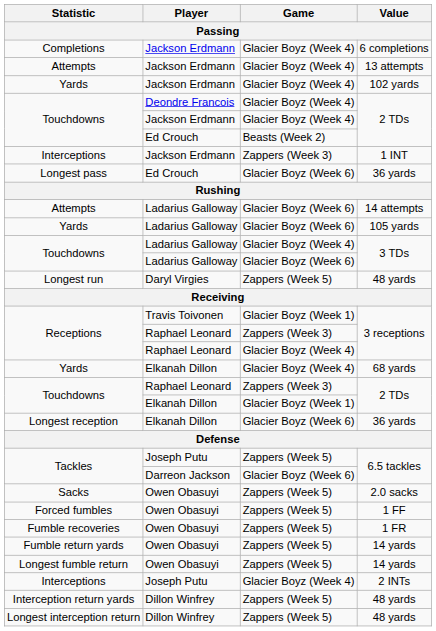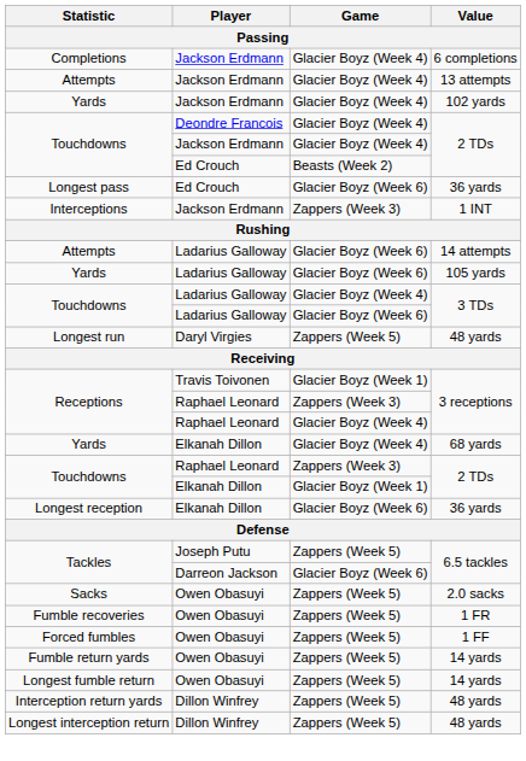 <table class="wikitable" style="text-align:center">
 <tr>
 <th>Statistic</th>
 <th>Player</th>
 <th>Game</th>
 <th>Value</th>
 </tr>
 <tr>
 <th colspan="4">Passing</th>
 </tr>
 <tr>
 <td>Completions</td>
 <td style="text-align:left"><a href='#'>Jackson Erdmann</a></td>
 <td style="text-align:left">Glacier Boyz (Week 4)</td>
 <td>6 completions</td>
 </tr>
 <tr>
 <td>Attempts</td>
 <td style="text-align:left">Jackson Erdmann</td>
 <td style="text-align:left">Glacier Boyz (Week 4)</td>
 <td>13 attempts</td>
 </tr>
 <tr>
 <td>Yards</td>
 <td style="text-align:left">Jackson Erdmann</td>
 <td style="text-align:left">Glacier Boyz (Week 4)</td>
 <td>102 yards</td>
 </tr>
 <tr>
 <td rowspan="3">Touchdowns</td>
 <td style="text-align:left"><a href='#'>Deondre Francois</a></td>
 <td style="text-align:left">Glacier Boyz (Week 4)</td>
 <td rowspan="3">2 TDs</td>
 </tr>
 <tr>
 <td style="text-align:left">Jackson Erdmann</td>
 <td style="text-align:left">Glacier Boyz (Week 4)</td>
 </tr>
 <tr>
 <td style="text-align:left">Ed Crouch</td>
 <td style="text-align:left">Beasts (Week 2)</td>
 </tr>
 <tr>
+<td>Longest pass</td>
+<td style="text-align:left">Ed Crouch</td>
+<td style="text-align:left">Glacier Boyz (Week 6)</td>
+<td>36 yards</td>
+</tr>
+<tr>
 <td>Interceptions</td>
 <td style="text-align:left">Jackson Erdmann</td>
 <td style="text-align:left">Zappers (Week 3)</td>
 <td>1 INT</td>
-</tr>
-<tr>
-<td>Longest pass</td>
-<td style="text-align:left">Ed Crouch</td>
-<td style="text-align:left">Glacier Boyz (Week 6)</td>
-<td>36 yards</td>
 </tr>
 <tr>
 <th colspan="4">Rushing</th>
 </tr>
 <tr>
 <td>Attempts</td>
 <td style="text-align:left">Ladarius Galloway</td>
 <td style="text-align:left">Glacier Boyz (Week 6)</td>
 <td>14 attempts</td>
 </tr>
 <tr>
 <td>Yards</td>
 <td style="text-align:left">Ladarius Galloway</td>
 <td style="text-align:left">Glacier Boyz (Week 6)</td>
 <td>105 yards</td>
 </tr>
 <tr>
 <td rowspan="2">Touchdowns</td>
 <td style="text-align:left">Ladarius Galloway</td>
 <td style="text-align:left">Glacier Boyz (Week 4)</td>
 <td rowspan="2">3 TDs</td>
 </tr>
 <tr>
 <td style="text-align:left">Ladarius Galloway</td>
 <td style="text-align:left">Glacier Boyz (Week 6)</td>
 </tr>
 <tr>
 <td>Longest run</td>
 <td style="text-align:left">Daryl Virgies</td>
 <td style="text-align:left">Zappers (Week 5)</td>
 <td>48 yards</td>
 </tr>
 <tr>
 <th colspan="4">Receiving</th>
 </tr>
 <tr>
 <td rowspan="3">Receptions</td>
 <td style="text-align:left">Travis Toivonen</td>
 <td style="text-align:left">Glacier Boyz (Week 1)</td>
 <td rowspan="3">3 receptions</td>
 </tr>
 <tr>
 <td style="text-align:left">Raphael Leonard</td>
 <td style="text-align:left">Zappers (Week 3)</td>
 </tr>
 <tr>
 <td style="text-align:left">Raphael Leonard</td>
 <td style="text-align:left">Glacier Boyz (Week 4)</td>
 </tr>
 <tr>
 <td>Yards</td>
 <td style="text-align:left">Elkanah Dillon</td>
 <td style="text-align:left">Glacier Boyz (Week 4)</td>
 <td>68 yards</td>
 </tr>
 <tr>
 <td rowspan="2">Touchdowns</td>
 <td style="text-align:left">Raphael Leonard</td>
 <td style="text-align:left">Zappers (Week 3)</td>
 <td rowspan="2">2 TDs</td>
 </tr>
 <tr>
 <td style="text-align:left">Elkanah Dillon</td>
 <td style="text-align:left">Glacier Boyz (Week 1)</td>
 </tr>
 <tr>
 <td>Longest reception</td>
 <td style="text-align:left">Elkanah Dillon</td>
 <td style="text-align:left">Glacier Boyz (Week 6)</td>
 <td>36 yards</td>
 </tr>
 <tr>
 <th colspan="4">Defense</th>
 </tr>
 <tr>
 <td rowspan="2">Tackles</td>
 <td style="text-align:left">Joseph Putu</td>
 <td style="text-align:left">Zappers (Week 5)</td>
 <td rowspan="2">6.5 tackles</td>
 </tr>
 <tr>
 <td style="text-align:left">Darreon Jackson</td>
 <td style="text-align:left">Glacier Boyz (Week 6)</td>
 </tr>
 <tr>
 <td>Sacks</td>
 <td style="text-align:left">Owen Obasuyi</td>
 <td style="text-align:left">Zappers (Week 5)</td>
 <td>2.0 sacks</td>
 </tr>
 <tr>
+<td>Fumble recoveries</td>
+<td style="text-align:left">Owen Obasuyi</td>
+<td style="text-align:left">Zappers (Week 5)</td>
+<td>1 FR</td>
+</tr>
+<tr>
 <td>Forced fumbles</td>
 <td style="text-align:left">Owen Obasuyi</td>
 <td style="text-align:left">Zappers (Week 5)</td>
 <td>1 FF</td>
-</tr>
-<tr>
-<td>Fumble recoveries</td>
-<td style="text-align:left">Owen Obasuyi</td>
-<td style="text-align:left">Zappers (Week 5)</td>
-<td>1 FR</td>
 </tr>
 <tr>
 <td>Fumble return yards</td>
 <td style="text-align:left">Owen Obasuyi</td>
 <td style="text-align:left">Zappers (Week 5)</td>
 <td>14 yards</td>
 </tr>
 <tr>
 <td>Longest fumble return</td>
 <td style="text-align:left">Owen Obasuyi</td>
 <td style="text-align:left">Zappers (Week 5)</td>
 <td>14 yards</td>
 </tr>
 <tr>
-<td>Interceptions</td>
-<td style="text-align:left">Joseph Putu</td>
-<td style="text-align:left">Glacier Boyz (Week 4)</td>
-<td>2 INTs</td>
-</tr>
-<tr>
 <td>Interception return yards</td>
 <td style="text-align:left">Dillon Winfrey</td>
 <td style="text-align:left">Zappers (Week 5)</td>
 <td>48 yards</td>
 </tr>
 <tr>
 <td>Longest interception return</td>
 <td style="text-align:left">Dillon Winfrey</td>
 <td style="text-align:left">Zappers (Week 5)</td>
 <td>48 yards</td>
 </tr>
 </table>
